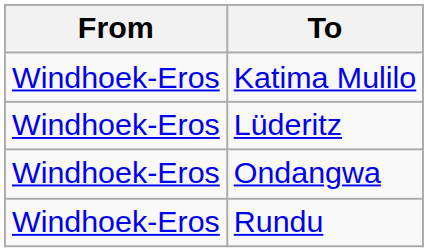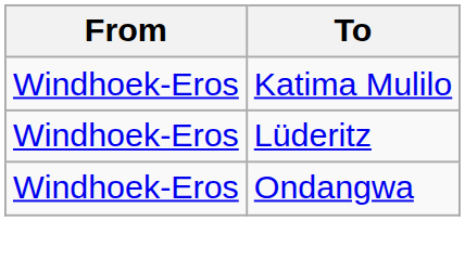 <table class="sortable wikitable">
 <tr>
 <th>From</th>
 <th>To</th>
 </tr>
 <tr>
 <td><a href='#'>Windhoek-Eros</a></td>
 <td><a href='#'>Katima Mulilo</a></td>
 </tr>
 <tr>
 <td><a href='#'>Windhoek-Eros</a></td>
 <td><a href='#'>Lüderitz</a></td>
 </tr>
 <tr>
 <td><a href='#'>Windhoek-Eros</a></td>
 <td><a href='#'>Ondangwa</a></td>
 </tr>
-<tr>
-<td><a href='#'>Windhoek-Eros</a></td>
-<td><a href='#'>Rundu</a></td>
-</tr>
 </table>
